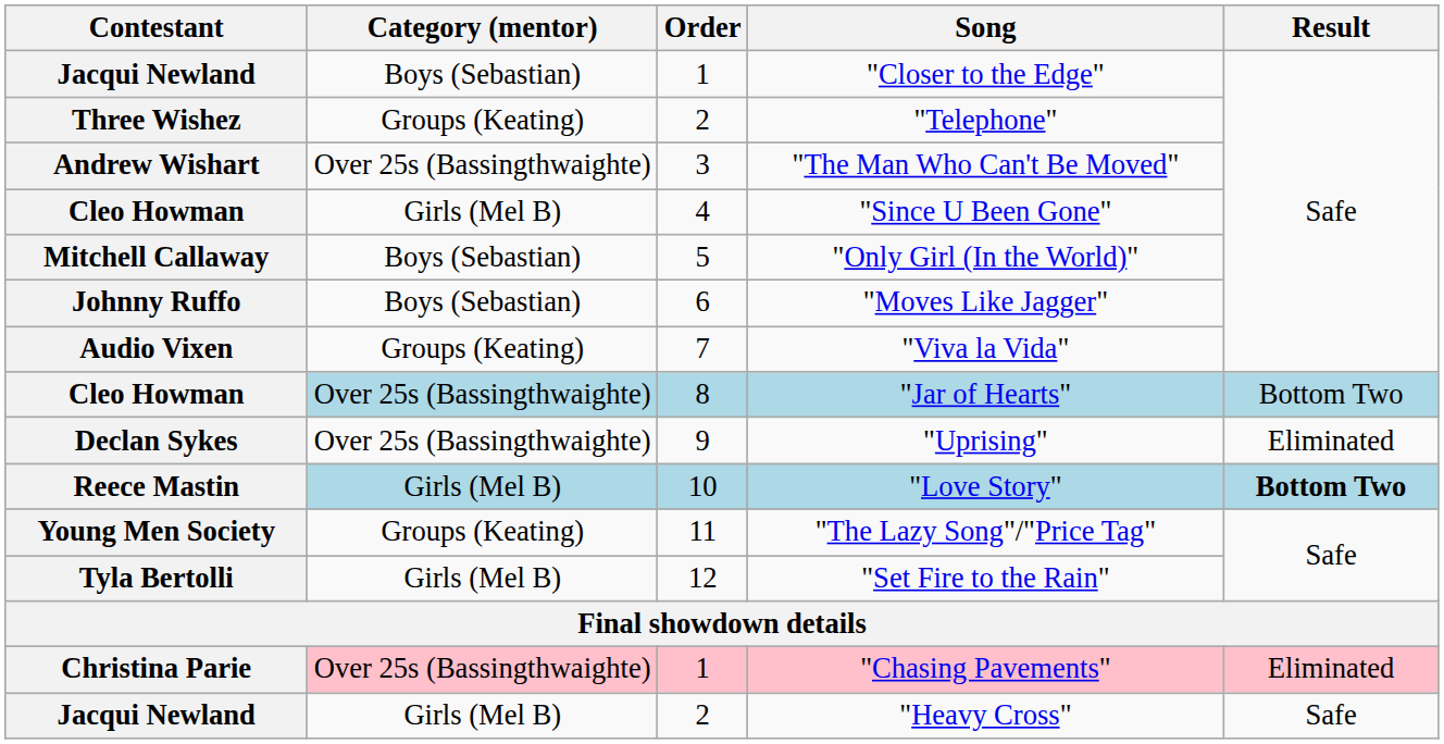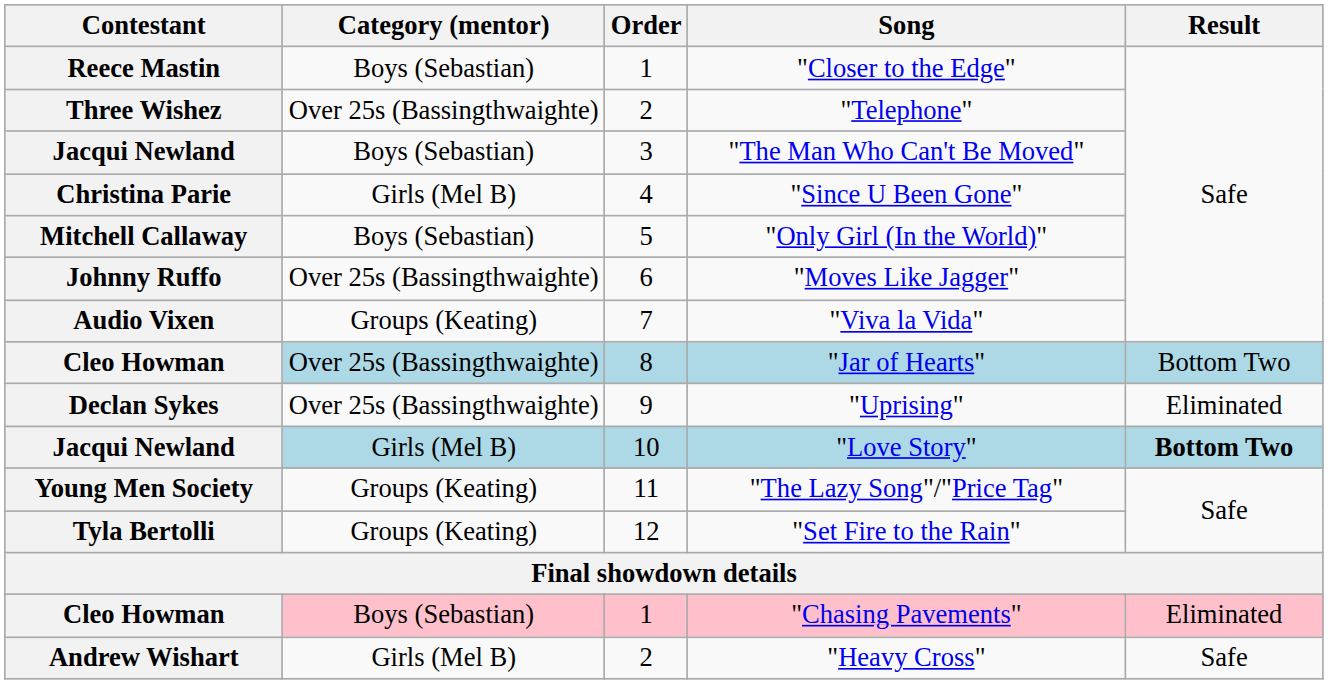 <table class="wikitable plainrowheaders" style="text-align:center;">
 <tr>
 <th scope="col" style="width:10em;">Contestant</th>
 <th scope="col">Category (mentor)</th>
 <th scope="col">Order</th>
 <th scope="col" style="width:16em;">Song</th>
 <th scope="col" style="width:7em;">Result</th>
 </tr>
 <tr>
-<th scope="row">Jacqui Newland</th>
+<th scope="row">Reece Mastin</th>
 <td>Boys (Sebastian)</td>
 <td>1</td>
 <td>"<a href='#'>Closer to the Edge</a>"</td>
 <td rowspan=7>Safe</td>
 </tr>
 <tr>
 <th scope="row">Three Wishez</th>
-<td>Groups (Keating)</td>
+<td>Over 25s (Bassingthwaighte)</td>
 <td>2</td>
 <td>"<a href='#'>Telephone</a>"</td>
 </tr>
 <tr>
-<th scope="row">Andrew Wishart</th>
-<td>Over 25s (Bassingthwaighte)</td>
+<th scope="row">Jacqui Newland</th>
+<td>Boys (Sebastian)</td>
 <td>3</td>
 <td>"<a href='#'>The Man Who Can't Be Moved</a>"</td>
 </tr>
 <tr>
-<th scope="row">Cleo Howman</th>
+<th scope="row">Christina Parie</th>
 <td>Girls (Mel B)</td>
 <td>4</td>
 <td>"<a href='#'>Since U Been Gone</a>"</td>
 </tr>
 <tr>
 <th scope="row">Mitchell Callaway</th>
 <td>Boys (Sebastian)</td>
 <td>5</td>
 <td>"<a href='#'>Only Girl (In the World)</a>"</td>
 </tr>
 <tr>
 <th scope="row">Johnny Ruffo</th>
-<td>Boys (Sebastian)</td>
+<td>Over 25s (Bassingthwaighte)</td>
 <td>6</td>
 <td>"<a href='#'>Moves Like Jagger</a>"</td>
 </tr>
 <tr>
 <th scope="row">Audio Vixen</th>
 <td>Groups (Keating)</td>
 <td>7</td>
 <td>"<a href='#'>Viva la Vida</a>"</td>
 </tr>
 <tr style="background:lightblue;">
 <th scope="row">Cleo Howman</th>
 <td>Over 25s (Bassingthwaighte)</td>
 <td>8</td>
 <td>"<a href='#'>Jar of Hearts</a>"</td>
 <td>Bottom Two</td>
 </tr>
 <tr>
 <th scope="row">Declan Sykes</th>
 <td>Over 25s (Bassingthwaighte)</td>
 <td>9</td>
 <td>"<a href='#'>Uprising</a>"</td>
 <td>Eliminated</td>
 </tr>
 <tr style="background:lightblue;">
-<th scope="row">Reece Mastin</th>
+<th scope="row">Jacqui Newland</th>
 <td>Girls (Mel B)</td>
 <td>10</td>
 <td>"<a href='#'>Love Story</a>"</td>
 <td><strong>Bottom Two</strong></td>
 </tr>
 <tr>
 <th scope="row">Young Men Society</th>
 <td>Groups (Keating)</td>
 <td>11</td>
 <td>"<a href='#'>The Lazy Song</a>"/"<a href='#'>Price Tag</a>"</td>
 <td rowspan=2>Safe</td>
 </tr>
 <tr>
 <th scope="row">Tyla Bertolli</th>
-<td>Girls (Mel B)</td>
+<td>Groups (Keating)</td>
 <td>12</td>
 <td>"<a href='#'>Set Fire to the Rain</a>"</td>
 </tr>
 <tr>
 <th colspan=5>Final showdown details</th>
 </tr>
 <tr style="background:pink;">
-<th scope="row">Christina Parie</th>
-<td>Over 25s (Bassingthwaighte)</td>
+<th scope="row">Cleo Howman</th>
+<td>Boys (Sebastian)</td>
 <td>1</td>
 <td>"<a href='#'>Chasing Pavements</a>"</td>
 <td>Eliminated</td>
 </tr>
 <tr>
-<th scope="row">Jacqui Newland</th>
+<th scope="row">Andrew Wishart</th>
 <td>Girls (Mel B)</td>
 <td>2</td>
 <td>"<a href='#'>Heavy Cross</a>"</td>
 <td>Safe</td>
 </tr>
 </table>
